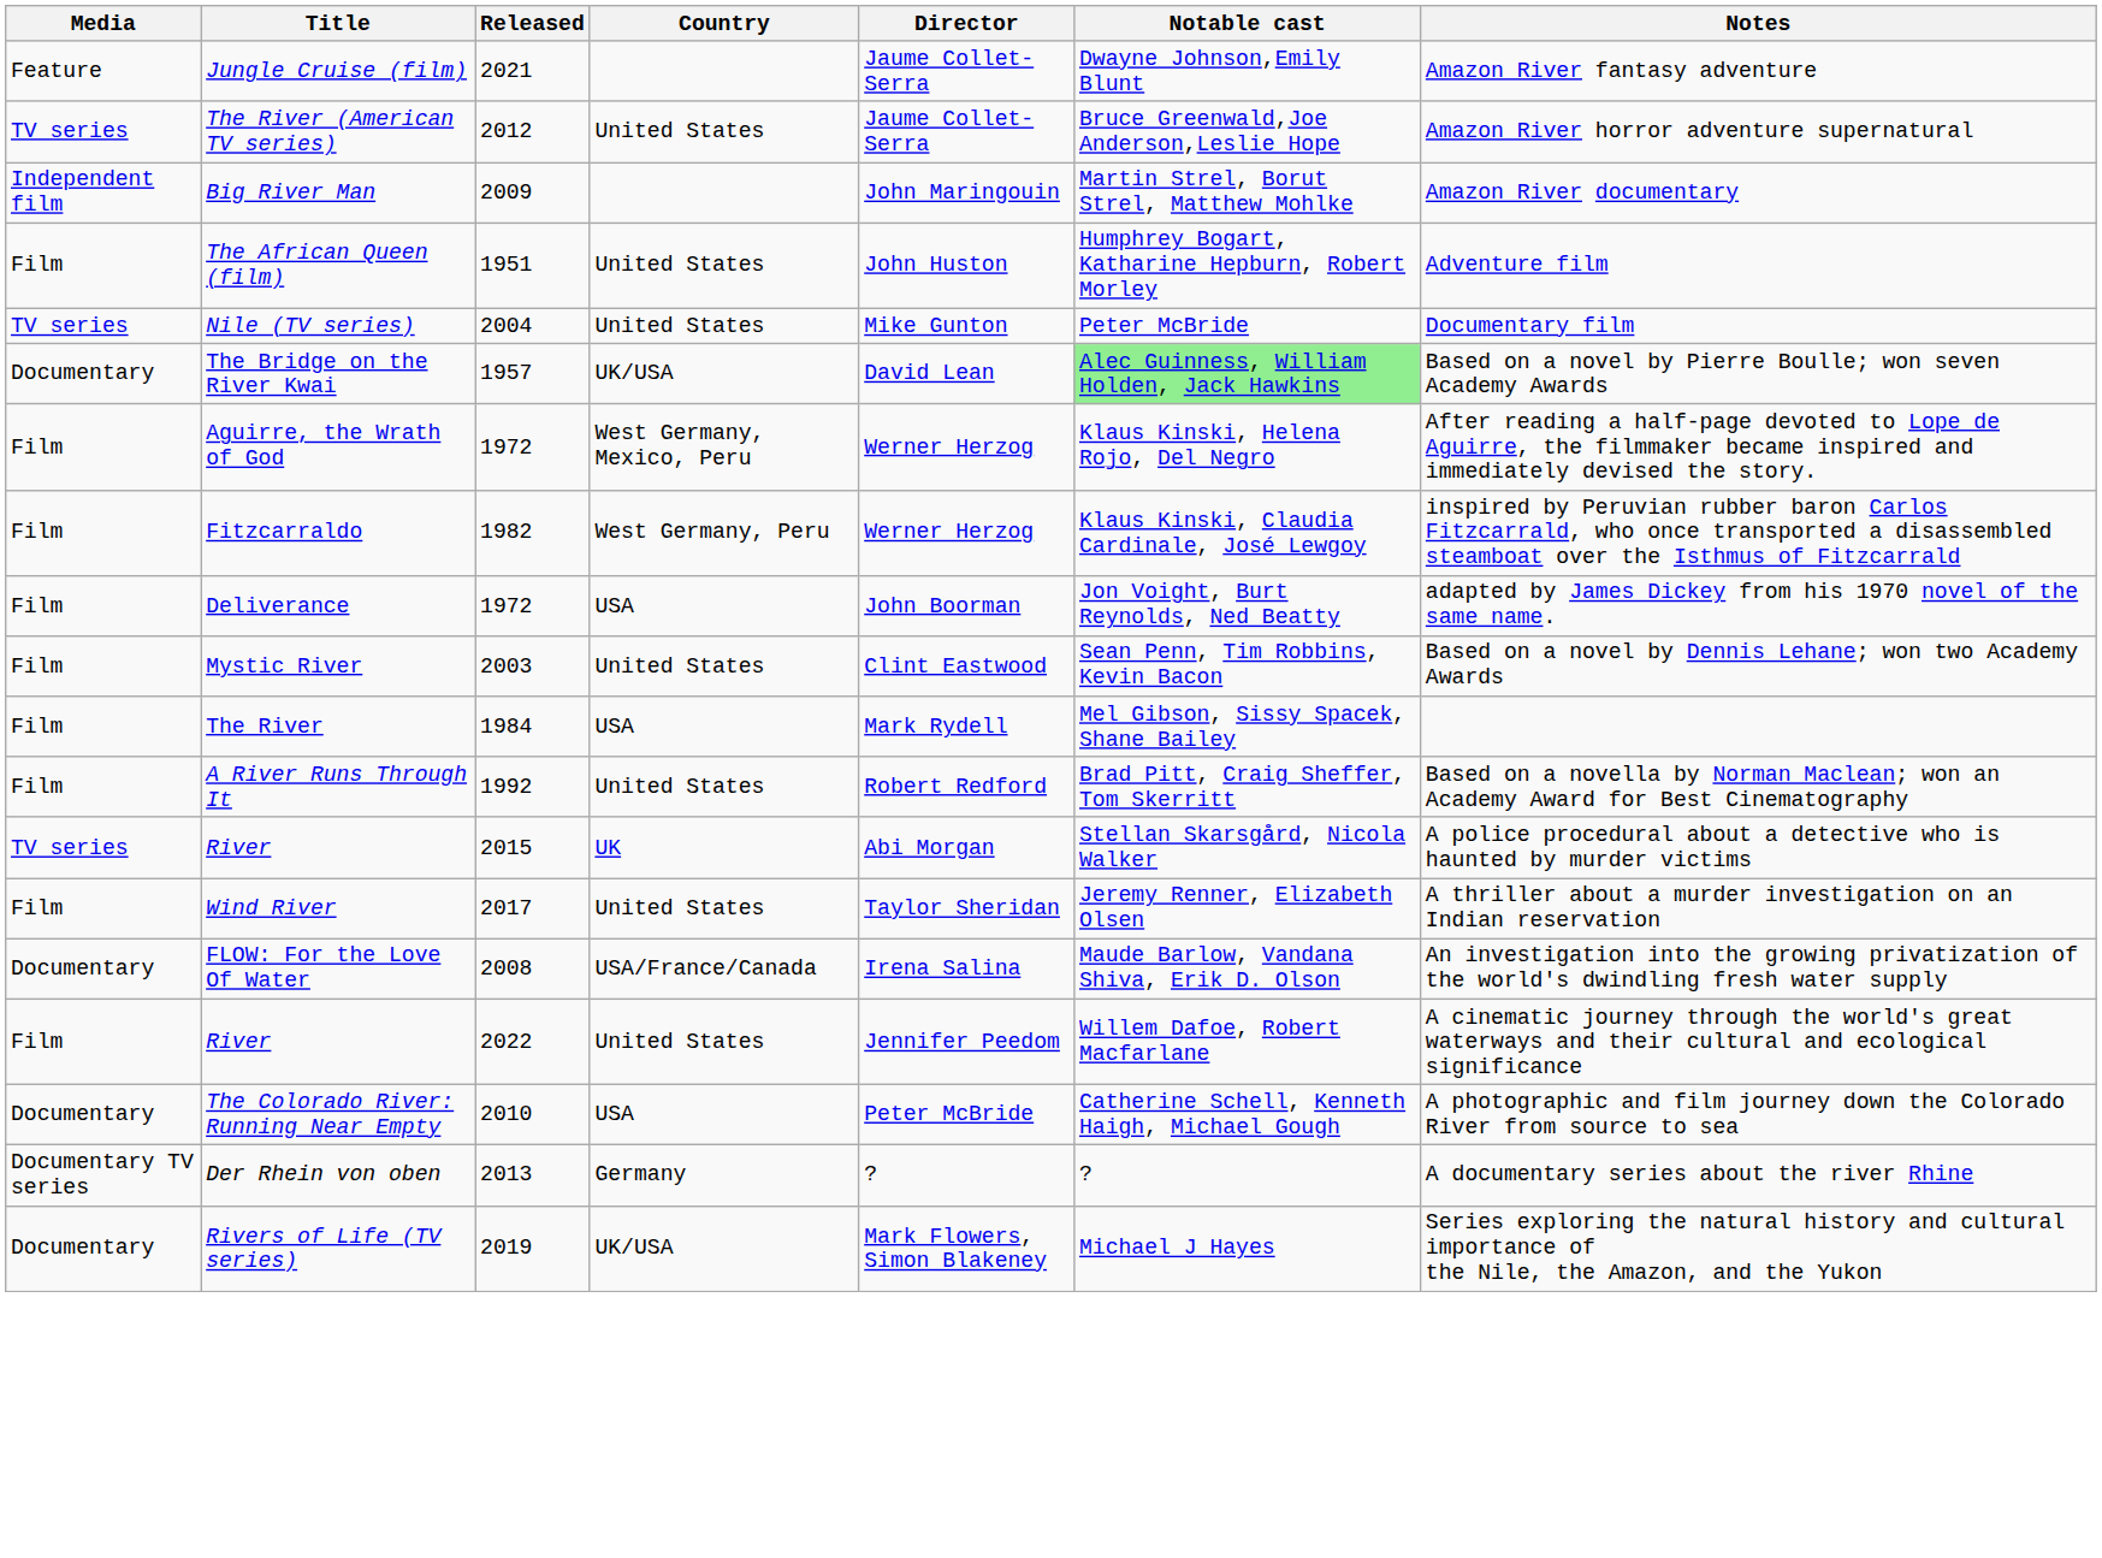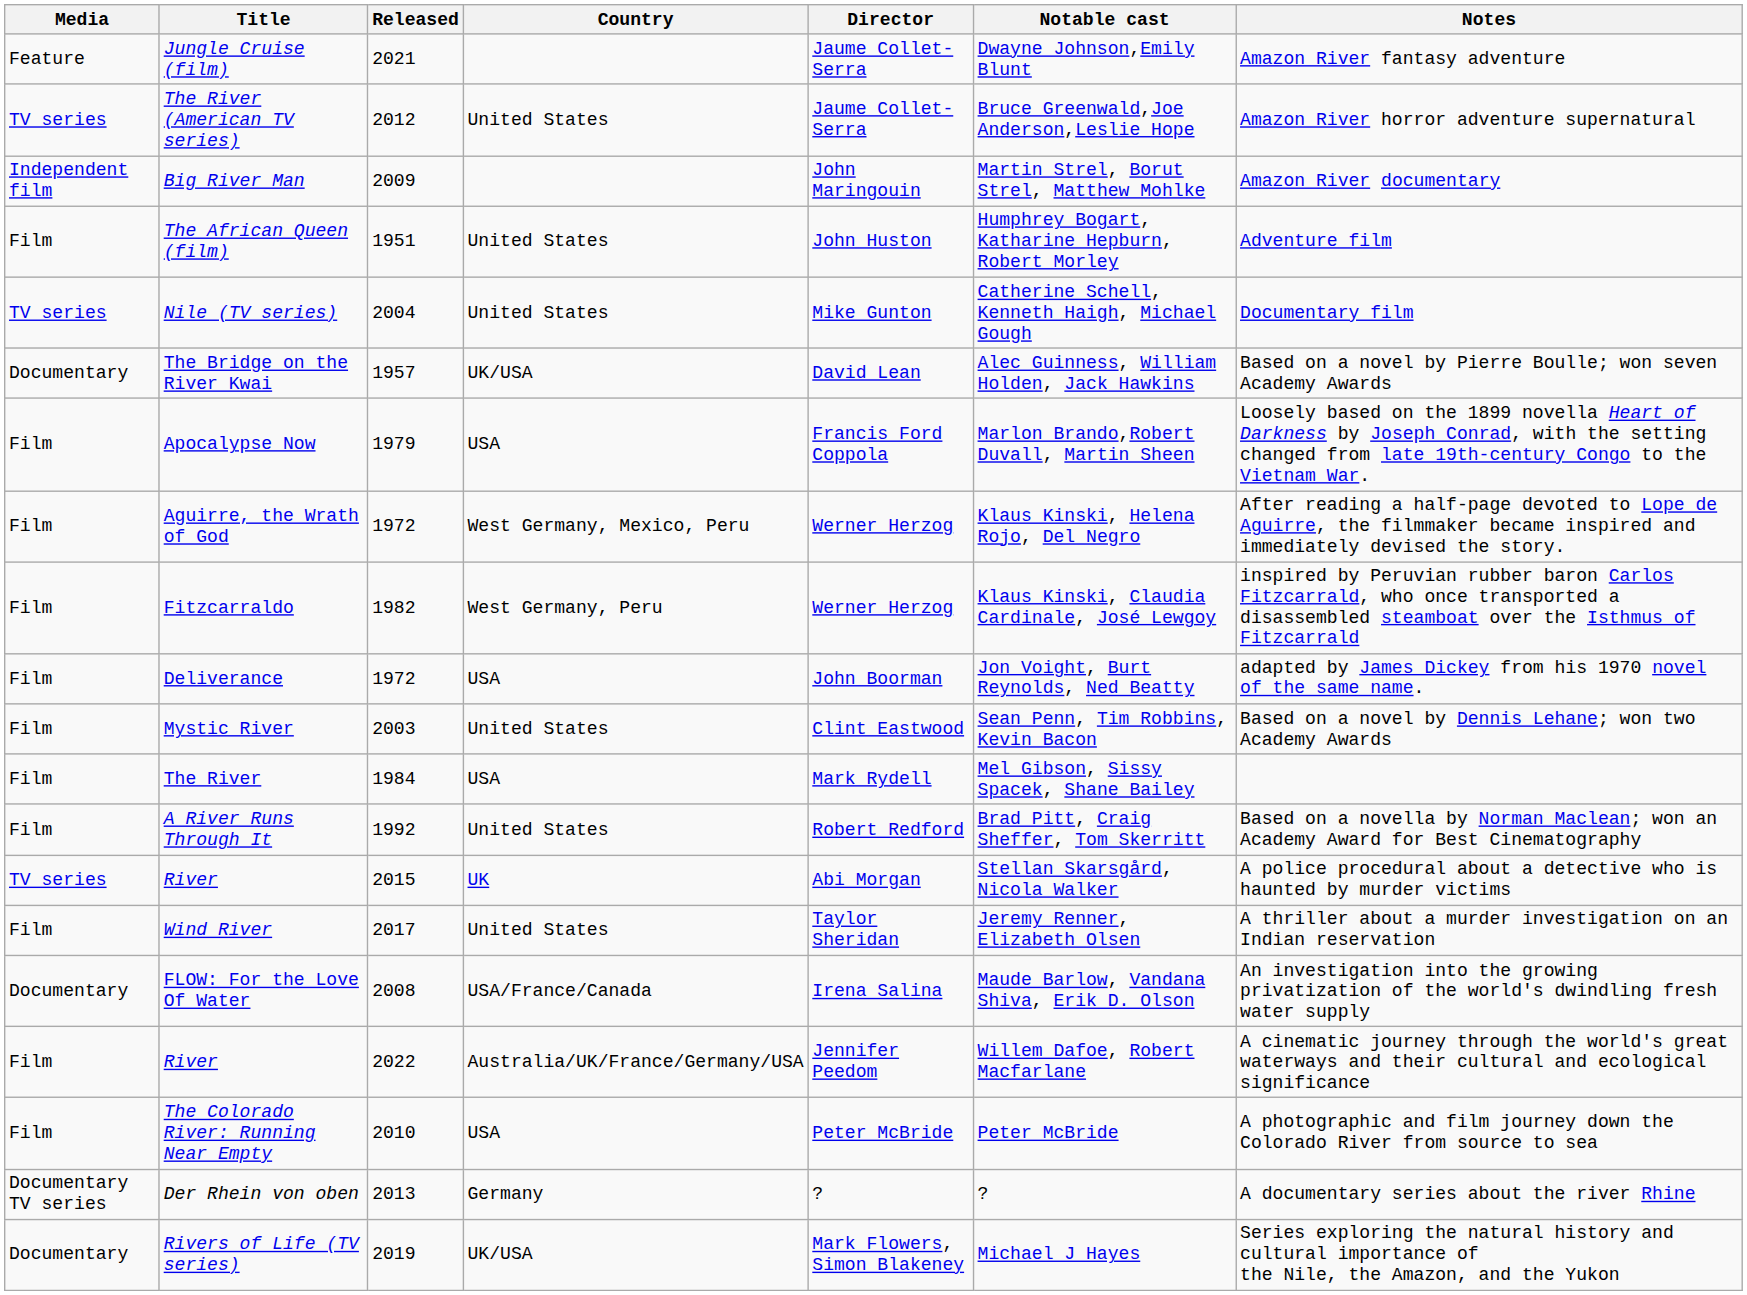 <table class="wikitable sortable">
 <tr>
 <th>Media</th>
 <th>Title</th>
 <th>Released</th>
 <th>Country</th>
 <th>Director</th>
 <th>Notable cast</th>
 <th>Notes</th>
 </tr>
 <tr>
 <td>Feature</td>
 <td><em><a href='#'>Jungle Cruise (film)</a></em></td>
 <td>2021</td>
 <td></td>
 <td><a href='#'>Jaume Collet-Serra</a></td>
 <td><a href='#'>Dwayne Johnson</a>,<a href='#'>Emily Blunt</a></td>
 <td><a href='#'>Amazon River</a> fantasy adventure</td>
 </tr>
 <tr>
 <td><a href='#'>TV series</a></td>
 <td><em><a href='#'>The River (American TV series)</a></em></td>
 <td>2012</td>
 <td>United States</td>
 <td><a href='#'>Jaume Collet-Serra</a></td>
 <td><a href='#'>Bruce Greenwald</a>,<a href='#'>Joe Anderson</a>,<a href='#'>Leslie Hope</a></td>
 <td><a href='#'>Amazon River</a> horror adventure supernatural</td>
 </tr>
 <tr>
 <td><a href='#'>Independent film</a></td>
 <td><em><a href='#'>Big River Man</a></em></td>
 <td>2009</td>
 <td></td>
 <td><a href='#'>John Maringouin</a></td>
 <td><a href='#'>Martin Strel</a>, <a href='#'>Borut Strel</a>, <a href='#'>Matthew Mohlke</a></td>
 <td><a href='#'>Amazon River</a> <a href='#'>documentary</a></td>
 </tr>
 <tr>
 <td>Film</td>
 <td><em><a href='#'>The African Queen (film)</a></em></td>
 <td>1951</td>
 <td>United States</td>
 <td><a href='#'>John Huston</a></td>
 <td><a href='#'>Humphrey Bogart</a>, <a href='#'>Katharine Hepburn</a>, <a href='#'>Robert Morley</a></td>
 <td><a href='#'>Adventure film</a></td>
 </tr>
 <tr>
 <td><a href='#'>TV series</a></td>
 <td><em><a href='#'>Nile (TV series)</a></em></td>
 <td>2004</td>
 <td>United States</td>
 <td><a href='#'>Mike Gunton</a></td>
-<td><a href='#'>Peter McBride</a></td>
+<td><a href='#'>Catherine Schell</a>, <a href='#'>Kenneth Haigh</a>, <a href='#'>Michael Gough</a></td>
 <td><a href='#'>Documentary film</a></td>
 </tr>
 <tr>
 <td>Documentary</td>
 <td><a href='#'>The Bridge on the River Kwai</a></td>
 <td>1957</td>
 <td>UK/USA</td>
 <td><a href='#'>David Lean</a></td>
-<td style="background: lightgreen;"><a href='#'>Alec Guinness</a>, <a href='#'>William Holden</a>, <a href='#'>Jack Hawkins</a></td>
+<td><a href='#'>Alec Guinness</a>, <a href='#'>William Holden</a>, <a href='#'>Jack Hawkins</a></td>
 <td>Based on a novel by Pierre Boulle; won seven Academy Awards</td>
+</tr>
+<tr>
+<td>Film</td>
+<td><a href='#'>Apocalypse Now</a></td>
+<td>1979</td>
+<td>USA</td>
+<td><a href='#'>Francis Ford Coppola</a></td>
+<td><a href='#'>Marlon Brando</a>,<a href='#'>Robert Duvall</a>, <a href='#'>Martin Sheen</a></td>
+<td>Loosely based on the 1899 novella <em><a href='#'>Heart of Darkness</a></em> by <a href='#'>Joseph Conrad</a>, with the setting changed from <a href='#'>late 19th-century Congo</a> to the <a href='#'>Vietnam War</a>.</td>
 </tr>
 <tr>
 <td>Film</td>
 <td><a href='#'>Aguirre, the Wrath of God</a></td>
 <td>1972</td>
 <td>West Germany, Mexico, Peru</td>
 <td><a href='#'>Werner Herzog</a></td>
 <td><a href='#'>Klaus Kinski</a>, <a href='#'>Helena Rojo</a>, <a href='#'>Del Negro</a></td>
 <td>After reading a half-page devoted to <a href='#'>Lope de Aguirre</a>, the filmmaker became inspired and immediately devised the story.</td>
 </tr>
 <tr>
 <td>Film</td>
 <td><a href='#'>Fitzcarraldo</a></td>
 <td>1982</td>
 <td>West Germany, Peru</td>
 <td><a href='#'>Werner Herzog</a></td>
 <td><a href='#'>Klaus Kinski</a>, <a href='#'>Claudia Cardinale</a>, <a href='#'>José Lewgoy</a></td>
 <td>inspired by Peruvian rubber baron <a href='#'>Carlos Fitzcarrald</a>, who once transported a disassembled <a href='#'>steamboat</a> over the <a href='#'>Isthmus of Fitzcarrald</a></td>
 </tr>
 <tr>
 <td>Film</td>
 <td><a href='#'>Deliverance</a></td>
 <td>1972</td>
 <td>USA</td>
 <td><a href='#'>John Boorman</a></td>
 <td><a href='#'>Jon Voight</a>, <a href='#'>Burt Reynolds</a>, <a href='#'>Ned Beatty</a></td>
 <td>adapted by <a href='#'>James Dickey</a> from his 1970 <a href='#'>novel of the same name</a>.</td>
 </tr>
 <tr>
 <td>Film</td>
 <td><a href='#'>Mystic River</a></td>
 <td>2003</td>
 <td>United States</td>
 <td><a href='#'>Clint Eastwood</a></td>
 <td><a href='#'>Sean Penn</a>, <a href='#'>Tim Robbins</a>, <a href='#'>Kevin Bacon</a></td>
 <td>Based on a novel by <a href='#'>Dennis Lehane</a>; won two Academy Awards</td>
 </tr>
 <tr>
 <td>Film</td>
 <td><a href='#'>The River</a></td>
 <td>1984</td>
 <td>USA</td>
 <td><a href='#'>Mark Rydell</a></td>
 <td><a href='#'>Mel Gibson</a>, <a href='#'>Sissy Spacek</a>, <a href='#'>Shane Bailey</a></td>
 <td></td>
 </tr>
 <tr>
 <td>Film</td>
 <td><a href='#'><em>A River Runs Through It</em></a></td>
 <td>1992</td>
 <td>United States</td>
 <td><a href='#'>Robert Redford</a></td>
 <td><a href='#'>Brad Pitt</a>, <a href='#'>Craig Sheffer</a>, <a href='#'>Tom Skerritt</a></td>
 <td>Based on a novella by <a href='#'>Norman Maclean</a>; won an Academy Award for Best Cinematography</td>
 </tr>
 <tr>
 <td><a href='#'>TV series</a></td>
 <td><a href='#'><em>River</em></a></td>
 <td>2015</td>
 <td><a href='#'>UK</a></td>
 <td><a href='#'>Abi Morgan</a></td>
 <td><a href='#'>Stellan Skarsgård</a>, <a href='#'>Nicola Walker</a></td>
 <td>A police procedural about a detective who is haunted by murder victims</td>
 </tr>
 <tr>
 <td Film>Film</td>
 <td><a href='#'><em>Wind River</em></a></td>
 <td>2017</td>
 <td>United States</td>
 <td><a href='#'>Taylor Sheridan</a></td>
 <td><a href='#'>Jeremy Renner</a>, <a href='#'>Elizabeth Olsen</a></td>
 <td>A thriller about a murder investigation on an Indian reservation</td>
 </tr>
 <tr>
 <td>Documentary</td>
 <td><a href='#'>FLOW: For the Love Of Water</a></td>
 <td>2008</td>
 <td>USA/France/Canada</td>
 <td><a href='#'>Irena Salina</a></td>
 <td><a href='#'>Maude Barlow</a>, <a href='#'>Vandana Shiva</a>, <a href='#'>Erik D. Olson</a></td>
 <td>An investigation into the growing privatization of the world's dwindling fresh water supply</td>
 </tr>
 <tr>
 <td>Film</td>
 <td><em><a href='#'>River</a></em></td>
 <td>2022</td>
-<td>United States</td>
+<td>Australia/UK/France/Germany/USA</td>
 <td><a href='#'>Jennifer Peedom</a></td>
 <td><a href='#'>Willem Dafoe</a>, <a href='#'>Robert Macfarlane</a></td>
 <td>A cinematic journey through the world's great waterways and their cultural and ecological significance</td>
 </tr>
 <tr>
-<td>Documentary</td>
+<td>Film</td>
 <td><em><a href='#'>The Colorado River: Running Near Empty</a></em></td>
 <td>2010</td>
 <td>USA</td>
 <td><a href='#'>Peter McBride</a></td>
-<td><a href='#'>Catherine Schell</a>, <a href='#'>Kenneth Haigh</a>, <a href='#'>Michael Gough</a></td>
+<td><a href='#'>Peter McBride</a></td>
 <td>A photographic and film journey down the Colorado River from source to sea</td>
 </tr>
 <tr>
 <td>Documentary TV series</td>
 <td><em>Der Rhein von oben</em></td>
 <td>2013</td>
 <td>Germany</td>
 <td>?</td>
 <td>?</td>
 <td>A documentary series about the river <a href='#'>Rhine</a></td>
 </tr>
 <tr>
 <td>Documentary</td>
 <td><em><a href='#'>Rivers of Life (TV series)</a></em></td>
 <td>2019</td>
 <td>UK/USA</td>
 <td><a href='#'>Mark Flowers</a>, <a href='#'>Simon Blakeney</a></td>
 <td><a href='#'>Michael J Hayes</a></td>
 <td>Series exploring the natural history and cultural importance of<br>the Nile, the Amazon, and the Yukon</td>
 </tr>
 </table>
